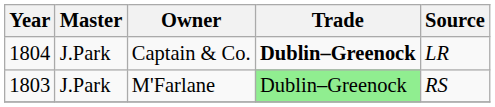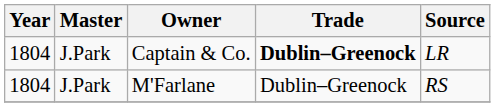 <table class=" wikitable">
 <tr>
 <th>Year</th>
 <th>Master</th>
 <th>Owner</th>
 <th>Trade</th>
 <th>Source</th>
 </tr>
 <tr>
 <td>1804</td>
 <td>J.Park</td>
 <td>Captain & Co.</td>
 <td><strong>Dublin–Greenock</strong></td>
 <td><em>LR</em></td>
 </tr>
 <tr>
-<td>1803</td>
+<td>1804</td>
 <td>J.Park</td>
 <td>M'Farlane</td>
-<td style="background: lightgreen;">Dublin–Greenock</td>
+<td>Dublin–Greenock</td>
 <td><em>RS</em></td>
 </tr>
 <tr>
 </tr>
 </table>
